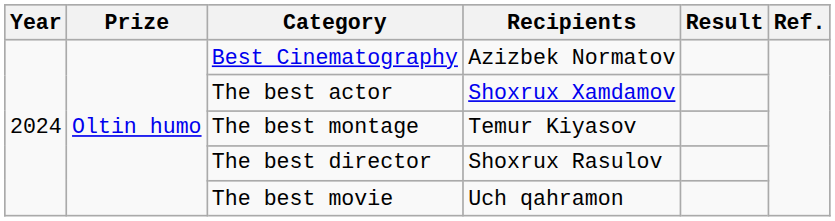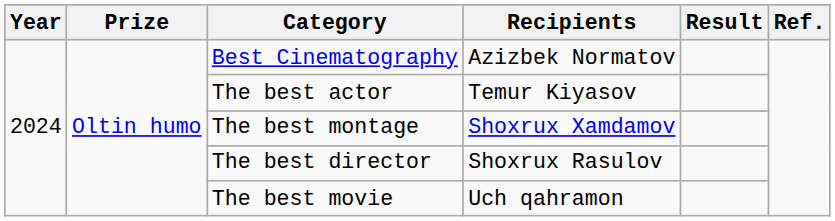 <table class="wikitable">
 <tr>
 <th>Year</th>
 <th>Prize</th>
 <th><strong>Category</strong></th>
 <th><strong>Recipients</strong></th>
 <th>Result</th>
 <th><strong>Ref.</strong></th>
 </tr>
 <tr>
 <td rowspan="5">2024</td>
 <td rowspan="5"><a href='#'>Oltin humo</a></td>
 <td><a href='#'>Best Cinematography</a></td>
 <td>Azizbek Normatov</td>
 <td></td>
 <td rowspan="5"></td>
 </tr>
 <tr>
 <td>The best actor</td>
-<td><a href='#'>Shoxrux Xamdamov</a></td>
+<td>Temur Kiyasov</td>
 <td></td>
 </tr>
 <tr>
 <td>The best montage</td>
-<td>Temur Kiyasov</td>
+<td><a href='#'>Shoxrux Xamdamov</a></td>
 <td></td>
 </tr>
 <tr>
 <td>The best director</td>
 <td>Shoxrux Rasulov</td>
 <td></td>
 </tr>
 <tr>
 <td>The best movie</td>
 <td>Uch qahramon</td>
 <td></td>
 </tr>
 </table>
